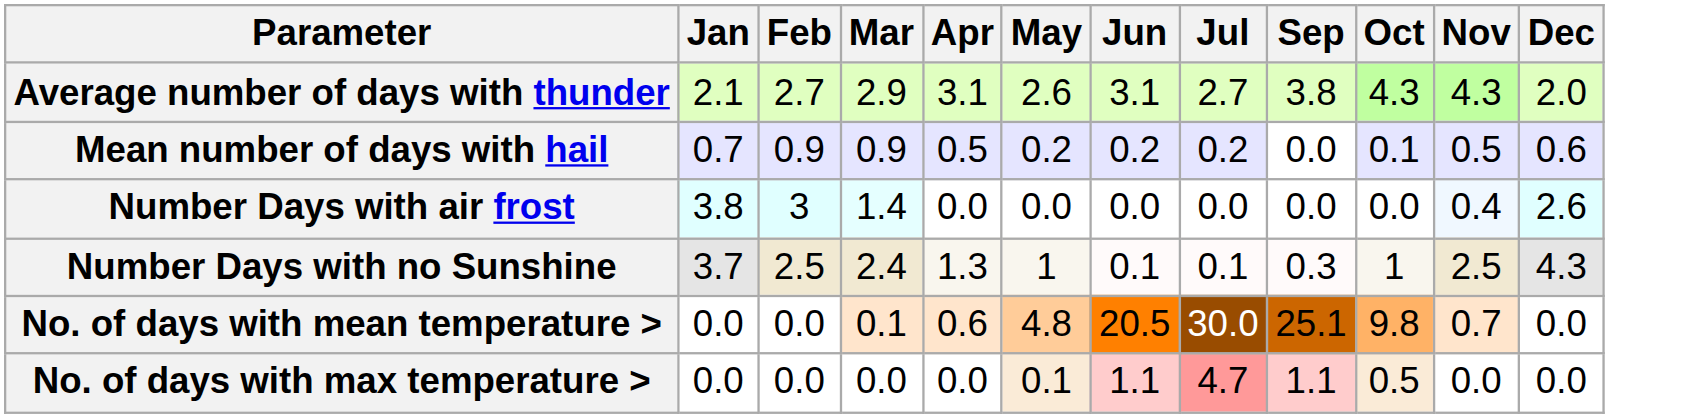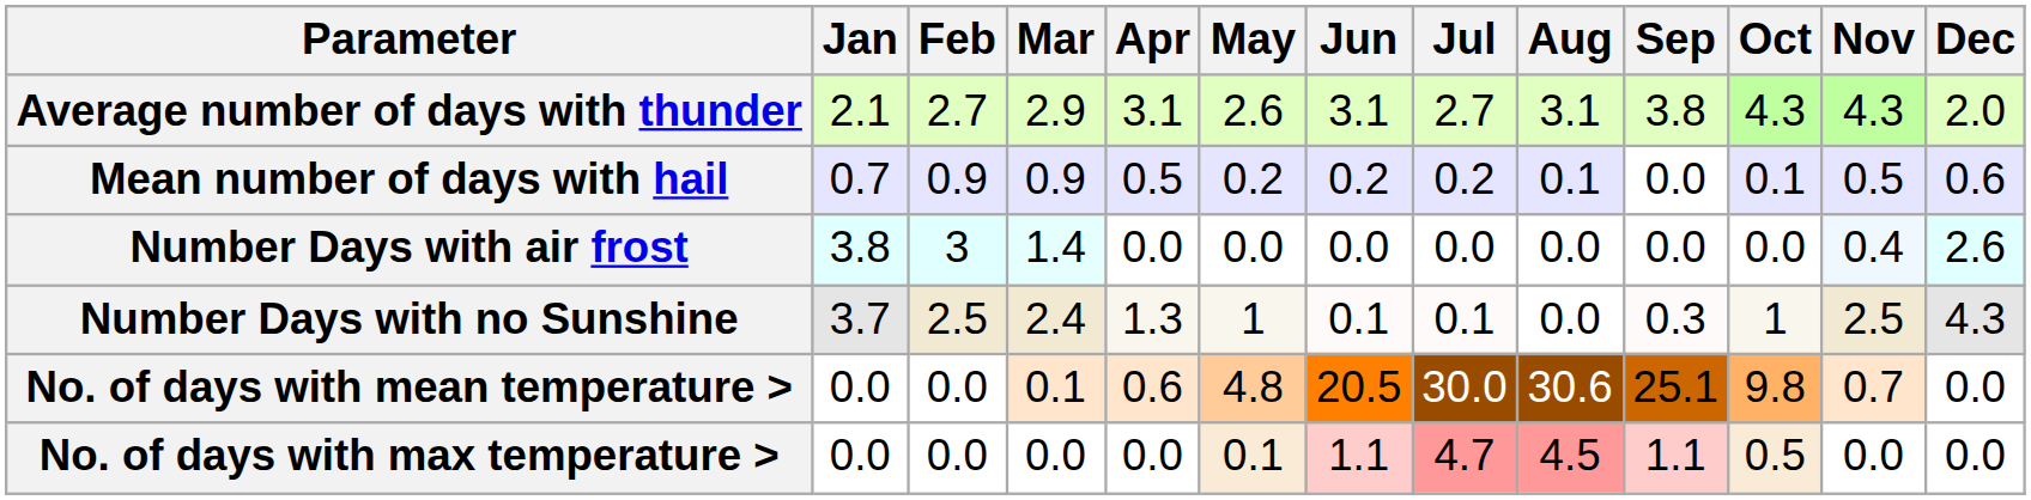 <table class="wikitable collapsible plainrowheaders" style="text-align:center;">
 <tr style="vertical-align:middle;">
 <th>Parameter</th>
 <th>Jan</th>
 <th>Feb</th>
 <th>Mar</th>
 <th>Apr</th>
 <th>May</th>
 <th>Jun</th>
 <th>Jul</th>
+<th>Aug</th>
 <th>Sep</th>
 <th>Oct</th>
 <th>Nov</th>
 <th>Dec</th>
 </tr>
 <tr>
 <th>Average number of days with <a href='#'>thunder</a></th>
 <td style="background-color: #E0FFC0; color: black;">2.1</td>
 <td style="background-color: #E0FFC0; color: black;">2.7</td>
 <td style="background-color: #E0FFC0; color: black;">2.9</td>
 <td style="background-color: #E0FFC0; color: black;">3.1</td>
 <td style="background-color: #E0FFC0; color: black;">2.6</td>
 <td style="background-color: #E0FFC0; color: black;">3.1</td>
 <td style="background-color: #E0FFC0; color: black;">2.7</td>
+<td style="background-color: #E0FFC0; color: black;">3.1</td>
 <td style="background-color: #E0FFC0; color: black;">3.8</td>
 <td style="background-color: #C0FFA0; color: black;">4.3</td>
 <td style="background-color: #C0FFA0; color: black;">4.3</td>
 <td style="background-color: #E0FFC0; color: black;">2.0</td>
 </tr>
 <tr>
 <th>Mean number of days with <a href='#'>hail</a></th>
 <td style="background-color: #E5E5FF; color: black;">0.7</td>
 <td style="background-color: #E5E5FF; color: black;">0.9</td>
 <td style="background-color: #E5E5FF; color: black;">0.9</td>
 <td style="background-color: #E5E5FF; color: black;">0.5</td>
 <td style="background-color: #E5E5FF; color: black;">0.2</td>
 <td style="background-color: #E5E5FF; color: black;">0.2</td>
 <td style="background-color: #E5E5FF; color: black;">0.2</td>
+<td style="background-color: #E5E5FF; color: black;">0.1</td>
 <td style="background-color: #FFFFFF; color: black;">0.0</td>
 <td style="background-color: #E5E5FF; color: black;">0.1</td>
 <td style="background-color: #E5E5FF; color: black;">0.5</td>
 <td style="background-color: #E5E5FF; color: black;">0.6</td>
 </tr>
 <tr>
 <th>Number Days with air <a href='#'>frost</a></th>
 <td style="background-color: #E0FFFF; color: black;">3.8</td>
 <td style="background-color: #E0FFFF; color: black;">3</td>
 <td style="background-color: #E5FFFF; color: black;">1.4</td>
+<td style="background-color: #FFFFFF; color: black;">0.0</td>
 <td style="background-color: #FFFFFF; color: black;">0.0</td>
 <td style="background-color: #FFFFFF; color: black;">0.0</td>
 <td style="background-color: #FFFFFF; color: black;">0.0</td>
 <td style="background-color: #FFFFFF; color: black;">0.0</td>
 <td style="background-color: #FFFFFF; color: black;">0.0</td>
 <td style="background-color: #FFFFFF; color: black;">0.0</td>
 <td style="background-color: #F0F8FF; color: black;">0.4</td>
 <td style="background-color: #E0FFFF; color: black;">2.6</td>
 </tr>
 <tr>
 <th>Number Days with no Sunshine</th>
 <td style="background-color: #E5E5E5; color: black;">3.7</td>
 <td style="background-color: #F1E9D2; color: black;">2.5</td>
 <td style="background-color: #F1E9D2; color: black;">2.4</td>
 <td style="background-color: #F9F6EE; color: black;">1.3</td>
 <td style="background-color: #F9F6EE; color: black;">1</td>
 <td style="background-color: #FFFAFA; color: black;">0.1</td>
 <td style="background-color: #FFFAFA; color: black;">0.1</td>
+<td style="background-color: #FFFFFF; color: black;">0.0</td>
 <td style="background-color: #FFFAFA; color: black;">0.3</td>
 <td style="background-color: #F9F6EE; color: black;">1</td>
 <td style="background-color: #F1E9D2; color: black;">2.5</td>
 <td style="background-color: #E5E5E5; color: black;">4.3</td>
 </tr>
 <tr>
 <th>No. of days with mean temperature > </th>
 <td style="background-color: #FFFFFF; color: black;">0.0</td>
 <td style="background-color: #FFFFFF; color: black;">0.0</td>
 <td style="background-color: #FFE5CC; color: black;">0.1</td>
 <td style="background-color: #FFE5CC; color: black;">0.6</td>
 <td style="background-color: #FFCC99; color: black;">4.8</td>
 <td style="background-color: #FF8000; color: black;">20.5</td>
 <td style="background-color: #994C00; color: white;">30.0</td>
+<td style="background-color: #994C00; color: white;">30.6</td>
 <td style="background-color: #CC6600; color: black;">25.1</td>
 <td style="background-color: #FFB266; color: black;">9.8</td>
 <td style="background-color: #FFE5CC; color: black;">0.7</td>
 <td style="background-color: #FFFFFF; color: black;">0.0</td>
 </tr>
 <tr>
 <th>No. of days with max temperature > </th>
 <td style="background-color: #FFFFFF; color: black;">0.0</td>
 <td style="background-color: #FFFFFF; color: black;">0.0</td>
 <td style="background-color: #FFFFFF; color: black;">0.0</td>
 <td style="background-color: #FFFFFF; color: black;">0.0</td>
 <td style="background-color: #FAEBD7; color: black;">0.1</td>
 <td style="background-color: #FFCCCC; color: black;">1.1</td>
 <td style="background-color: #FF9999; color: black;">4.7</td>
+<td style="background-color: #FF9999; color: black;">4.5</td>
 <td style="background-color: #FFCCCC; color: black;">1.1</td>
 <td style="background-color: #FAEBD7; color: black;">0.5</td>
 <td style="background-color: #FFFFFF; color: black;">0.0</td>
 <td style="background-color: #FFFFFF; color: black;">0.0</td>
 </tr>
 </table>
